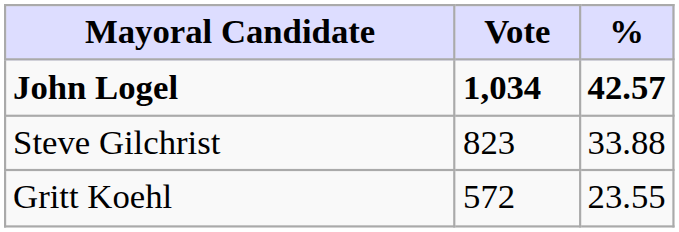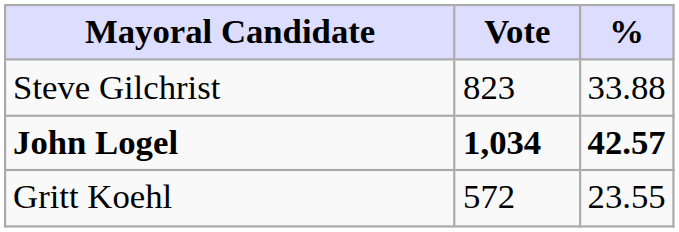 <table class="wikitable">
 <tr>
 <th style="background:#ddf; width:200px;">Mayoral Candidate</th>
 <th style="background:#ddf; width:50px;">Vote</th>
 <th style="background:#ddf; width:30px;">%</th>
 </tr>
 <tr>
+<td>Steve Gilchrist</td>
+<td>823</td>
+<td>33.88</td>
+</tr>
+<tr>
 <td><strong>John Logel</strong></td>
 <td><strong>1,034</strong></td>
 <td><strong>42.57</strong></td>
-</tr>
-<tr>
-<td>Steve Gilchrist</td>
-<td>823</td>
-<td>33.88</td>
 </tr>
 <tr>
 <td>Gritt Koehl</td>
 <td>572</td>
 <td>23.55</td>
 </tr>
 </table>
